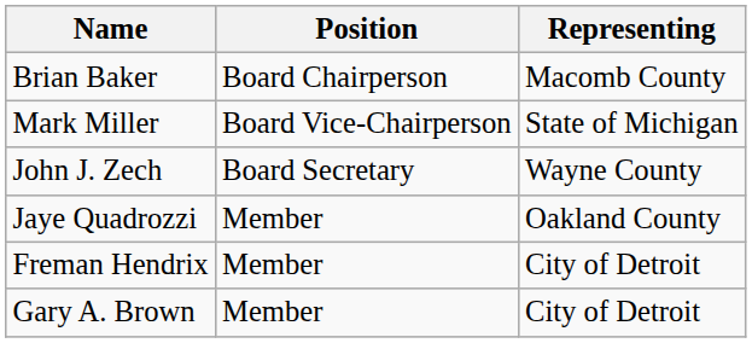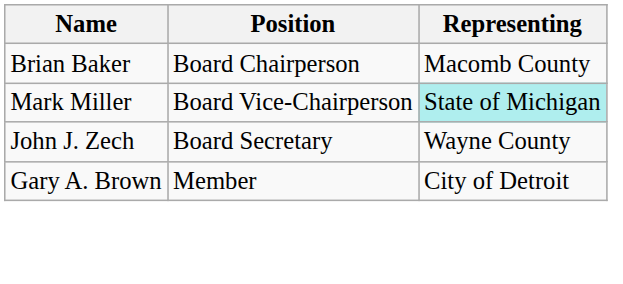 <table class="wikitable">
 <tr>
 <th>Name</th>
 <th>Position</th>
 <th>Representing</th>
 </tr>
 <tr>
 <td>Brian Baker</td>
 <td>Board Chairperson</td>
 <td>Macomb County</td>
 </tr>
 <tr>
 <td>Mark Miller</td>
 <td>Board Vice-Chairperson</td>
-<td>State of Michigan</td>
+<td style="background: paleturquoise;">State of Michigan</td>
 </tr>
 <tr>
 <td>John J. Zech</td>
 <td>Board Secretary</td>
 <td>Wayne County</td>
 </tr>
 <tr>
-<td>Jaye Quadrozzi</td>
-<td>Member</td>
-<td>Oakland County</td>
-</tr>
-<tr>
-<td>Freman Hendrix</td>
-<td>Member</td>
-<td>City of Detroit</td>
-</tr>
-<tr>
 <td>Gary A. Brown</td>
 <td>Member</td>
 <td>City of Detroit</td>
 </tr>
 </table>
